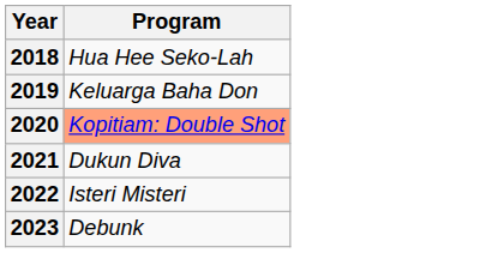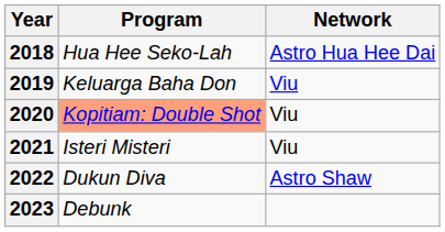 <table class="wikitable plainrowheaders">
 <tr>
 <th>Year</th>
 <th>Program</th>
+<th>Network</th>
 </tr>
 <tr>
 <th scope="row">2018</th>
 <td><em>Hua Hee Seko-Lah</em></td>
+<td><a href='#'>Astro Hua Hee Dai</a></td>
 </tr>
 <tr>
 <th scope="row">2019</th>
 <td><em>Keluarga Baha Don</em></td>
+<td><a href='#'>Viu</a></td>
 </tr>
 <tr>
 <th scope="row">2020</th>
 <td style="background: lightsalmon;"><em><a href='#'>Kopitiam: Double Shot</a></em></td>
+<td>Viu</td>
 </tr>
 <tr>
 <th scope="row">2021</th>
-<td><em>Dukun Diva</em></td>
+<td><em>Isteri Misteri</em></td>
+<td>Viu</td>
 </tr>
 <tr>
 <th scope="row">2022</th>
-<td><em>Isteri Misteri</em></td>
+<td><em>Dukun Diva</em></td>
+<td><a href='#'>Astro Shaw</a></td>
 </tr>
 <tr>
 <th scope="row">2023</th>
 <td><em>Debunk</em></td>
+<td></td>
 </tr>
 </table>
